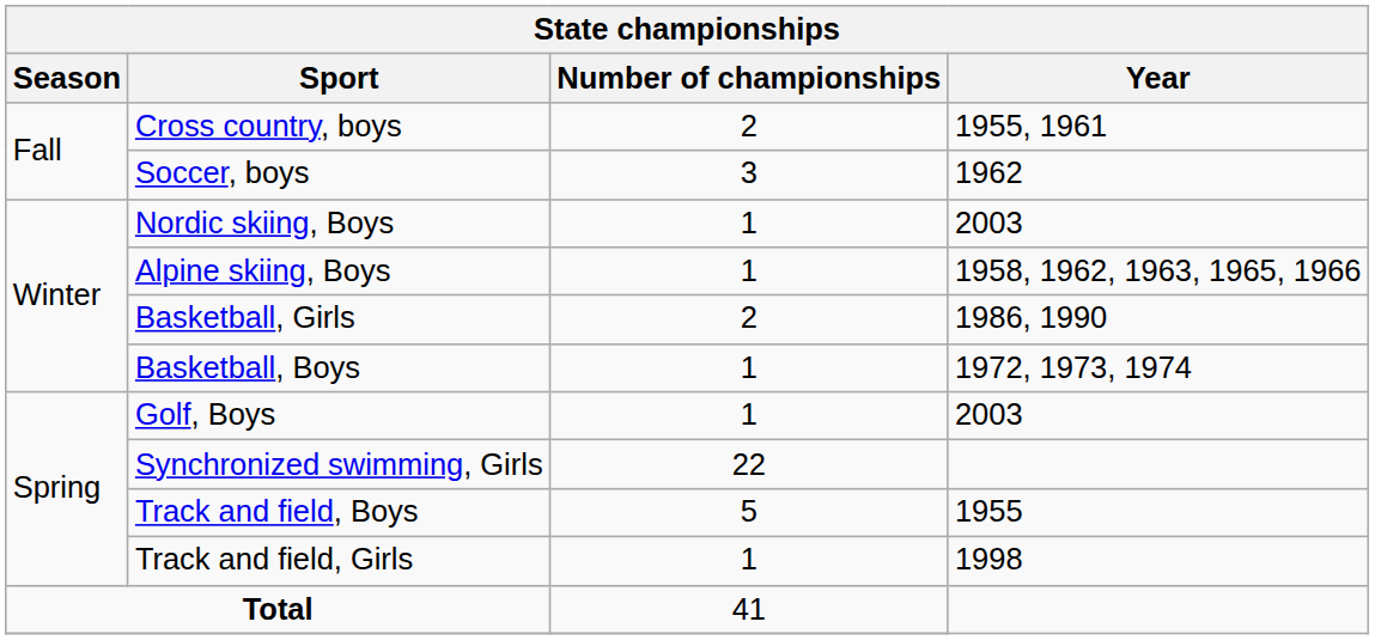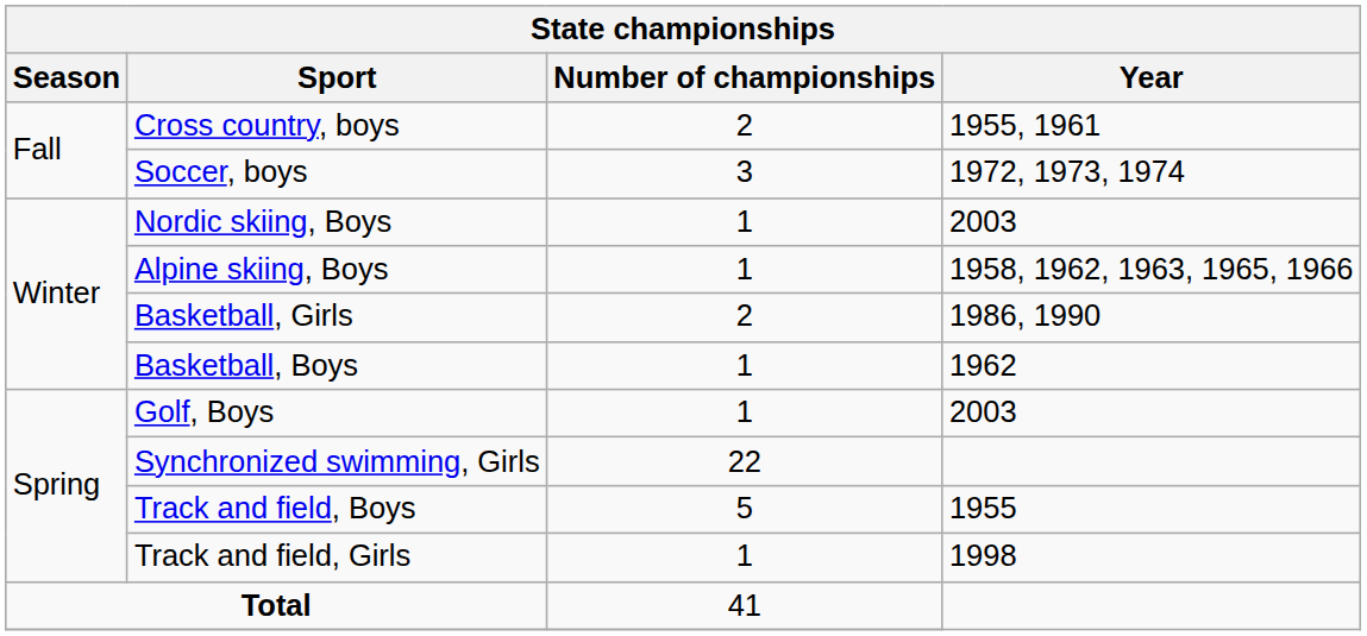 <table class="wikitable">
 <tr>
 <th colspan="4">State championships</th>
 </tr>
 <tr>
 <th>Season</th>
 <th>Sport</th>
 <th>Number of championships</th>
 <th>Year</th>
 </tr>
 <tr>
 <td rowspan="2">Fall</td>
 <td><a href='#'>Cross country</a>, boys</td>
 <td align="center">2</td>
 <td>1955, 1961</td>
 </tr>
 <tr>
 <td><a href='#'>Soccer</a>, boys</td>
 <td align="center">3</td>
-<td>1962</td>
+<td>1972, 1973, 1974</td>
 </tr>
 <tr>
 <td rowspan="4">Winter</td>
 <td><a href='#'>Nordic skiing</a>, Boys</td>
 <td align="center">1</td>
 <td>2003</td>
 </tr>
 <tr>
 <td><a href='#'>Alpine skiing</a>, Boys</td>
 <td align="center">1</td>
 <td>1958, 1962, 1963, 1965, 1966</td>
 </tr>
 <tr>
 <td><a href='#'>Basketball</a>, Girls</td>
 <td align="center">2</td>
 <td>1986, 1990</td>
 </tr>
 <tr>
 <td><a href='#'>Basketball</a>, Boys</td>
 <td align="center">1</td>
-<td>1972, 1973, 1974</td>
+<td>1962</td>
 </tr>
 <tr>
 <td rowspan="4">Spring</td>
 <td><a href='#'>Golf</a>, Boys</td>
 <td align="center">1</td>
 <td>2003</td>
 </tr>
 <tr>
 <td><a href='#'>Synchronized swimming</a>, Girls</td>
 <td align="center">22</td>
 <td></td>
 </tr>
 <tr>
 <td><a href='#'>Track and field</a>, Boys</td>
 <td align="center">5</td>
 <td>1955</td>
 </tr>
 <tr>
 <td>Track and field, Girls</td>
 <td align="center">1</td>
 <td>1998</td>
 </tr>
 <tr>
 <td align="center" colspan="2"><strong>Total</strong></td>
 <td align="center">41</td>
 </tr>
 <tr>
 </tr>
 </table>
